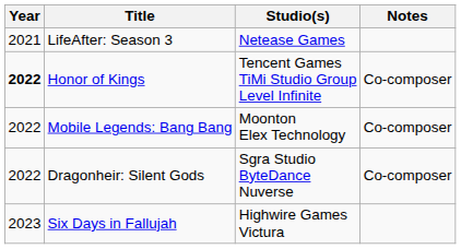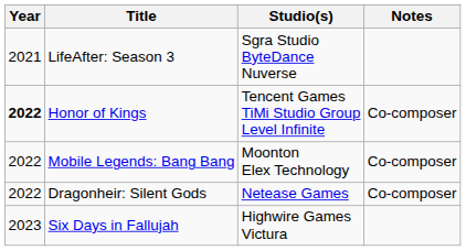 <table class="wikitable sortable">
 <tr>
 <th>Year</th>
 <th>Title</th>
 <th>Studio(s)</th>
 <th>Notes</th>
 </tr>
 <tr>
 <td>2021</td>
 <td>LifeAfter: Season 3</td>
-<td><a href='#'>Netease Games</a></td>
+<td>Sgra Studio<br><a href='#'>ByteDance</a><br>Nuverse</td>
 <td></td>
 </tr>
 <tr>
 <td><strong>2022</strong></td>
 <td><a href='#'>Honor of Kings</a></td>
 <td>Tencent Games<br><a href='#'>TiMi Studio Group</a><br><a href='#'>Level Infinite</a></td>
 <td>Co-composer</td>
 </tr>
 <tr>
 <td>2022</td>
 <td><a href='#'>Mobile Legends: Bang Bang</a></td>
 <td>Moonton<br>Elex Technology</td>
 <td>Co-composer</td>
 </tr>
 <tr>
 <td>2022</td>
 <td>Dragonheir: Silent Gods</td>
-<td>Sgra Studio<br><a href='#'>ByteDance</a><br>Nuverse</td>
+<td><a href='#'>Netease Games</a></td>
 <td>Co-composer</td>
 </tr>
 <tr>
 <td>2023</td>
 <td><a href='#'>Six Days in Fallujah</a></td>
 <td>Highwire Games<br>Victura</td>
 </tr>
 </table>
